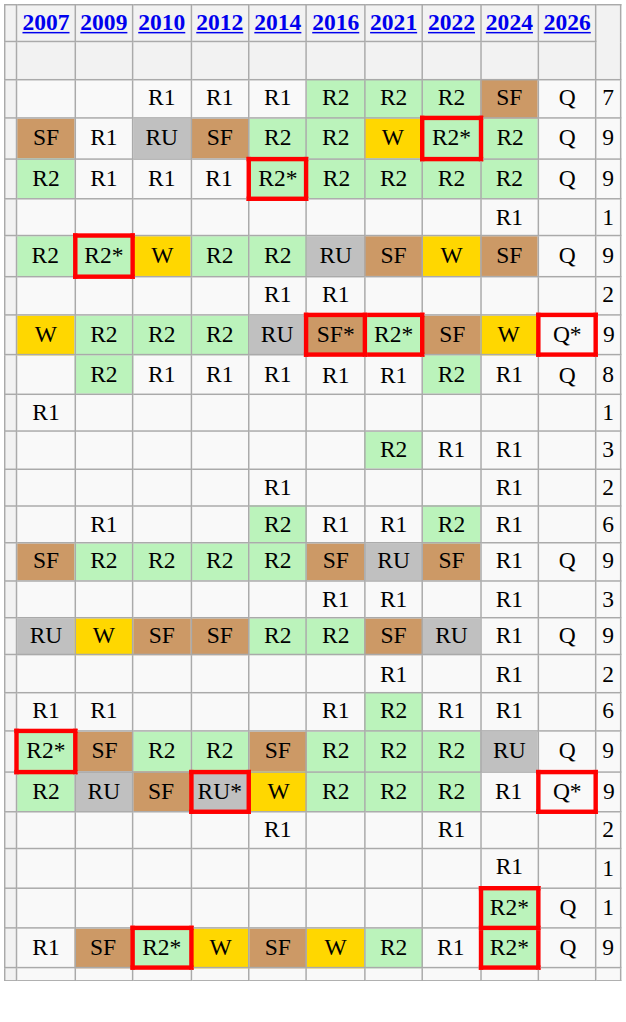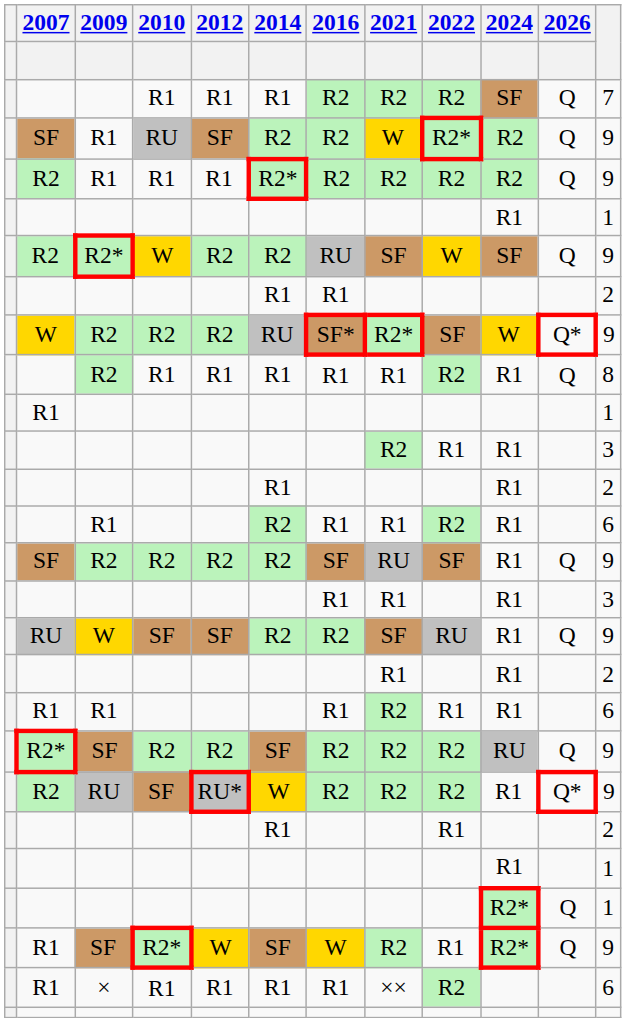 <table class="wikitable plainrowheaders" style="text-align:center">
 <tr>
 <th><br></th>
 <th scope="col"><a href='#'>2007</a><br></th>
 <th scope="col"><a href='#'>2009</a><br></th>
 <th scope="col"><a href='#'>2010</a><br></th>
 <th scope="col"><a href='#'>2012</a><br></th>
 <th scope="col"><a href='#'>2014</a><br></th>
 <th scope="col"><a href='#'>2016</a><br></th>
 <th scope="col"><a href='#'>2021</a><br></th>
 <th scope="col"><a href='#'>2022</a><br></th>
 <th scope="col"><a href='#'>2024</a><br></th>
 <th scope="col"><a href='#'>2026</a><br></th>
 <th scope="col" rowspan="2"></th>
 </tr>
 <tr>
 <th></th>
 <th scope="col"></th>
 <th scope="col"></th>
 <th scope="col"></th>
 <th scope="col"></th>
 <th scope="col"></th>
 <th scope="col"></th>
 <th scope="col"><br></th>
 <th scope="col"></th>
 <th scope="col"><br></th>
 <th scope="col"><br></th>
 </tr>
 <tr>
 <th scope="row"></th>
 <td></td>
 <td></td>
 <td>R1</td>
 <td>R1</td>
 <td>R1</td>
 <td style="background:#BBF3BB">R2</td>
 <td style="background:#BBF3BB">R2</td>
 <td style="background:#BBF3BB">R2</td>
 <td style="background:#cc9966">SF</td>
 <td>Q</td>
 <td>7</td>
 </tr>
 <tr>
 <th scope="row"></th>
 <td style="background:#cc9966">SF</td>
 <td>R1</td>
 <td style="background:silver">RU</td>
 <td style="background:#cc9966">SF</td>
 <td style="background:#BBF3BB">R2</td>
 <td style="background:#BBF3BB">R2</td>
 <td style="background:gold">W</td>
 <td style="border:3px solid red; background:#BBF3BB">R2*</td>
 <td style="background:#BBF3BB">R2</td>
 <td>Q</td>
 <td>9</td>
 </tr>
 <tr>
 <th scope="row"></th>
 <td style="background:#BBF3BB">R2</td>
 <td>R1</td>
 <td>R1</td>
 <td>R1</td>
 <td style="border:3px solid red; background:#BBF3BB">R2*</td>
 <td style="background:#BBF3BB">R2</td>
 <td style="background:#BBF3BB">R2</td>
 <td style="background:#BBF3BB">R2</td>
 <td style="background:#BBF3BB">R2</td>
 <td>Q</td>
 <td>9</td>
 </tr>
 <tr>
 <th scope="row"></th>
 <td></td>
 <td></td>
 <td></td>
 <td></td>
 <td></td>
 <td></td>
 <td></td>
 <td></td>
 <td>R1</td>
 <td></td>
 <td>1</td>
 </tr>
 <tr>
 <th scope="row"></th>
 <td style="background:#BBF3BB">R2</td>
 <td style="border:3px solid red; background:#BBF3BB">R2*</td>
 <td style="background:gold">W</td>
 <td style="background:#BBF3BB">R2</td>
 <td style="background:#BBF3BB">R2</td>
 <td style="background:silver">RU</td>
 <td style="background:#cc9966">SF</td>
 <td style="background:gold">W</td>
 <td style="background:#cc9966">SF</td>
 <td>Q</td>
 <td>9</td>
 </tr>
 <tr>
 <th scope="row"></th>
 <td></td>
 <td></td>
 <td></td>
 <td></td>
 <td>R1</td>
 <td>R1</td>
 <td></td>
 <td></td>
 <td></td>
 <td></td>
 <td>2</td>
 </tr>
 <tr>
 <th scope="row"></th>
 <td style="background:gold">W</td>
 <td style="background:#BBF3BB">R2</td>
 <td style="background:#BBF3BB">R2</td>
 <td style="background:#BBF3BB">R2</td>
 <td style="background:silver">RU</td>
 <td style="border:3px solid red; background:#cc9966">SF*</td>
 <td style="border:3px solid red; background:#BBF3BB">R2*</td>
 <td style="background:#cc9966">SF</td>
 <td style="background:gold">W</td>
 <td style="border: 3px solid red">Q*</td>
 <td>9</td>
 </tr>
 <tr>
 <th scope="row"></th>
 <td></td>
 <td style="background:#BBF3BB">R2</td>
 <td>R1</td>
 <td>R1</td>
 <td>R1</td>
 <td>R1</td>
 <td>R1</td>
 <td style="background:#BBF3BB">R2</td>
 <td>R1</td>
 <td>Q</td>
 <td>8</td>
 </tr>
 <tr>
 <th scope="row"></th>
 <td>R1</td>
 <td></td>
 <td></td>
 <td></td>
 <td></td>
 <td></td>
 <td></td>
 <td></td>
 <td></td>
 <td></td>
 <td>1</td>
 </tr>
 <tr>
 <th scope="row"></th>
 <td></td>
 <td></td>
 <td></td>
 <td></td>
 <td></td>
 <td></td>
 <td style="background:#BBF3BB">R2</td>
 <td>R1</td>
 <td>R1</td>
 <td></td>
 <td>3</td>
 </tr>
 <tr>
 <th scope="row"></th>
 <td></td>
 <td></td>
 <td></td>
 <td></td>
 <td>R1</td>
 <td></td>
 <td></td>
 <td></td>
 <td>R1</td>
 <td></td>
 <td>2</td>
 </tr>
 <tr>
 <th scope="row"></th>
 <td></td>
 <td>R1</td>
 <td></td>
 <td></td>
 <td style="background:#BBF3BB">R2</td>
 <td>R1</td>
 <td>R1</td>
 <td style="background:#BBF3BB">R2</td>
 <td>R1</td>
 <td></td>
 <td>6</td>
 </tr>
 <tr>
 <th scope="row"></th>
 <td style="background:#cc9966">SF</td>
 <td style="background:#BBF3BB">R2</td>
 <td style="background:#BBF3BB">R2</td>
 <td style="background:#BBF3BB">R2</td>
 <td style="background:#BBF3BB">R2</td>
 <td style="background:#cc9966">SF</td>
 <td style="background:silver">RU</td>
 <td style="background:#cc9966">SF</td>
 <td>R1</td>
 <td>Q</td>
 <td>9</td>
 </tr>
 <tr>
 <th scope="row"></th>
 <td></td>
 <td></td>
 <td></td>
 <td></td>
 <td></td>
 <td>R1</td>
 <td>R1</td>
 <td></td>
 <td>R1</td>
 <td></td>
 <td>3</td>
 </tr>
 <tr>
 <th scope="row"></th>
 <td style="background:silver">RU</td>
 <td style="background:gold">W</td>
 <td style="background:#cc9966">SF</td>
 <td style="background:#cc9966">SF</td>
 <td style="background:#BBF3BB">R2</td>
 <td style="background:#BBF3BB">R2</td>
 <td style="background:#cc9966">SF</td>
 <td style="background:silver">RU</td>
 <td>R1</td>
 <td>Q</td>
 <td>9</td>
 </tr>
 <tr>
 <th scope="row"></th>
 <td></td>
 <td></td>
 <td></td>
 <td></td>
 <td></td>
 <td></td>
 <td>R1</td>
 <td></td>
 <td>R1</td>
 <td></td>
 <td>2</td>
 </tr>
 <tr>
 <th scope="row"></th>
 <td>R1</td>
 <td>R1</td>
 <td></td>
 <td></td>
 <td></td>
 <td>R1</td>
 <td style="background:#BBF3BB">R2</td>
 <td>R1</td>
 <td>R1</td>
 <td></td>
 <td>6</td>
 </tr>
 <tr>
 <th scope="row"></th>
 <td style="border:3px solid red; background:#BBF3BB">R2*</td>
 <td style="background:#cc9966">SF</td>
 <td style="background:#BBF3BB">R2</td>
 <td style="background:#BBF3BB">R2</td>
 <td style="background:#cc9966">SF</td>
 <td style="background:#BBF3BB">R2</td>
 <td style="background:#BBF3BB">R2</td>
 <td style="background:#BBF3BB">R2</td>
 <td style="background:silver">RU</td>
 <td>Q</td>
 <td>9</td>
 </tr>
 <tr>
 <th scope="row"></th>
 <td style="background:#BBF3BB">R2</td>
 <td style="background:silver">RU</td>
 <td style="background:#cc9966">SF</td>
 <td style="border: 3px solid red; background:silver">RU*</td>
 <td style="background:gold">W</td>
 <td style="background:#BBF3BB">R2</td>
 <td style="background:#BBF3BB">R2</td>
 <td style="background:#BBF3BB">R2</td>
 <td>R1</td>
 <td style="border: 3px solid red">Q*</td>
 <td>9</td>
 </tr>
 <tr>
 <th scope="row"></th>
 <td></td>
 <td></td>
 <td></td>
 <td></td>
 <td>R1</td>
 <td></td>
 <td></td>
 <td>R1</td>
 <td></td>
 <td></td>
 <td>2</td>
 </tr>
 <tr>
 <th scope="row"></th>
 <td></td>
 <td></td>
 <td></td>
 <td></td>
 <td></td>
 <td></td>
 <td></td>
 <td></td>
 <td>R1</td>
 <td></td>
 <td>1</td>
 </tr>
 <tr>
 <th scope="row"></th>
 <td></td>
 <td></td>
 <td></td>
 <td></td>
 <td></td>
 <td></td>
 <td></td>
 <td></td>
 <td style="border:3px solid red; background:#BBF3BB">R2*</td>
 <td>Q</td>
 <td>1</td>
 </tr>
 <tr>
 <th scope="row"></th>
 <td>R1</td>
 <td style="background:#cc9966">SF</td>
 <td style="border:3px solid red; background:#BBF3BB">R2*</td>
 <td style="background:gold">W</td>
 <td style="background:#cc9966">SF</td>
 <td style="background:gold">W</td>
 <td style="background:#BBF3BB">R2</td>
 <td>R1</td>
 <td style="border:3px solid red; background:#BBF3BB">R2*</td>
 <td>Q</td>
 <td>9</td>
 </tr>
+<tr>
+<th scope="row"></th>
+<td>R1</td>
+<td>×</td>
+<td>R1</td>
+<td>R1</td>
+<td>R1</td>
+<td>R1</td>
+<td>××</td>
+<td style="background:#BBF3BB">R2</td>
+<td></td>
+<td></td>
+<td>6</td>
+</tr>
 <tr class="sort-bottom">
 <th></th>
 <td></td>
 <td></td>
 <td></td>
 <td></td>
 <td></td>
 <td></td>
 <td></td>
 <td></td>
 <td></td>
 <td></td>
 <td></td>
 </tr>
 </table>
